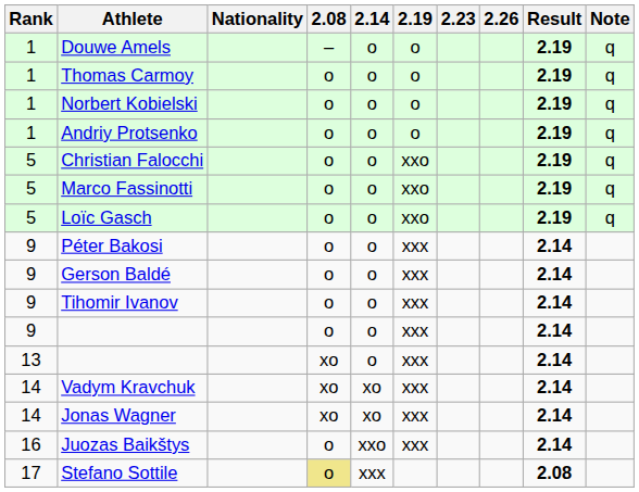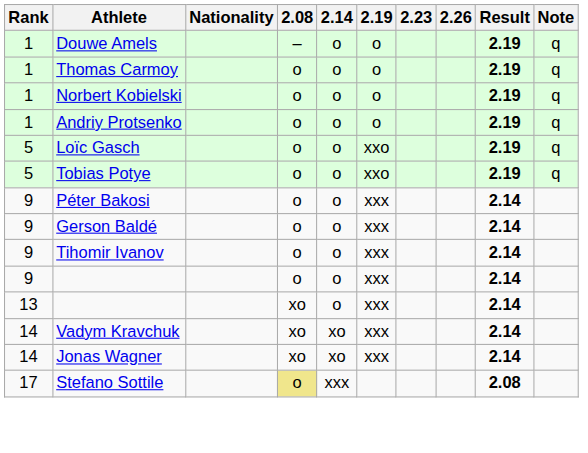 <table class="wikitable sortable" style="text-align:center">
 <tr>
 <th>Rank</th>
 <th>Athlete</th>
 <th>Nationality</th>
 <th>2.08</th>
 <th>2.14</th>
 <th>2.19</th>
 <th>2.23</th>
 <th>2.26</th>
 <th>Result</th>
 <th>Note</th>
 </tr>
 <tr bgcolor="ddffdd">
 <td>1</td>
 <td align="left"><a href='#'>Douwe Amels</a></td>
 <td align="left"></td>
 <td>–</td>
 <td>o</td>
 <td>o</td>
 <td></td>
 <td></td>
 <td><strong>2.19</strong></td>
 <td>q</td>
 </tr>
 <tr bgcolor="ddffdd">
 <td>1</td>
 <td align="left"><a href='#'>Thomas Carmoy</a></td>
 <td align="left"></td>
 <td>o</td>
 <td>o</td>
 <td>o</td>
 <td></td>
 <td></td>
 <td><strong>2.19</strong></td>
 <td>q</td>
 </tr>
 <tr bgcolor="ddffdd">
 <td>1</td>
 <td align="left"><a href='#'>Norbert Kobielski</a></td>
 <td align="left"></td>
 <td>o</td>
 <td>o</td>
 <td>o</td>
 <td></td>
 <td></td>
 <td><strong>2.19</strong></td>
 <td>q</td>
 </tr>
 <tr bgcolor="ddffdd">
 <td>1</td>
 <td align="left"><a href='#'>Andriy Protsenko</a></td>
 <td align="left"></td>
 <td>o</td>
 <td>o</td>
 <td>o</td>
 <td></td>
 <td></td>
 <td><strong>2.19</strong></td>
 <td>q</td>
 </tr>
 <tr bgcolor="ddffdd">
 <td>5</td>
-<td align="left"><a href='#'>Christian Falocchi</a></td>
+<td align="left"><a href='#'>Loïc Gasch</a></td>
 <td align="left"></td>
 <td>o</td>
 <td>o</td>
 <td>xxo</td>
 <td></td>
 <td></td>
 <td><strong>2.19</strong></td>
 <td>q</td>
 </tr>
 <tr bgcolor="ddffdd">
 <td>5</td>
-<td align="left"><a href='#'>Marco Fassinotti</a></td>
-<td align="left"></td>
-<td>o</td>
-<td>o</td>
-<td>xxo</td>
-<td></td>
-<td></td>
-<td><strong>2.19</strong></td>
-<td>q</td>
-</tr>
-<tr bgcolor="ddffdd">
-<td>5</td>
-<td align="left"><a href='#'>Loïc Gasch</a></td>
+<td align="left"><a href='#'>Tobias Potye</a></td>
 <td align="left"></td>
 <td>o</td>
 <td>o</td>
 <td>xxo</td>
 <td></td>
 <td></td>
 <td><strong>2.19</strong></td>
 <td>q</td>
 </tr>
 <tr>
 <td>9</td>
 <td align="left"><a href='#'>Péter Bakosi</a></td>
 <td align="left"></td>
 <td>o</td>
 <td>o</td>
 <td>xxx</td>
 <td></td>
 <td></td>
 <td><strong>2.14</strong></td>
 <td></td>
 </tr>
 <tr>
 <td>9</td>
 <td align="left"><a href='#'>Gerson Baldé</a></td>
 <td align="left"></td>
 <td>o</td>
 <td>o</td>
 <td>xxx</td>
 <td></td>
 <td></td>
 <td><strong>2.14</strong></td>
 <td></td>
 </tr>
 <tr>
 <td>9</td>
 <td align="left"><a href='#'>Tihomir Ivanov</a></td>
 <td align="left"></td>
 <td>o</td>
 <td>o</td>
 <td>xxx</td>
 <td></td>
 <td></td>
 <td><strong>2.14</strong></td>
 <td></td>
 </tr>
 <tr>
 <td>9</td>
 <td align="left"></td>
 <td align="left"></td>
 <td>o</td>
 <td>o</td>
 <td>xxx</td>
 <td></td>
 <td></td>
 <td><strong>2.14</strong></td>
 <td></td>
 </tr>
 <tr>
 <td>13</td>
 <td align="left"></td>
 <td align="left"></td>
 <td>xo</td>
 <td>o</td>
 <td>xxx</td>
 <td></td>
 <td></td>
 <td><strong>2.14</strong></td>
 <td></td>
 </tr>
 <tr>
 <td>14</td>
 <td align="left"><a href='#'>Vadym Kravchuk</a></td>
 <td align="left"></td>
 <td>xo</td>
 <td>xo</td>
 <td>xxx</td>
 <td></td>
 <td></td>
 <td><strong>2.14</strong></td>
 <td></td>
 </tr>
 <tr>
 <td>14</td>
 <td align="left"><a href='#'>Jonas Wagner</a></td>
 <td align="left"></td>
 <td>xo</td>
 <td>xo</td>
 <td>xxx</td>
 <td></td>
 <td></td>
 <td><strong>2.14</strong></td>
 <td></td>
 </tr>
 <tr>
-<td>16</td>
-<td align="left"><a href='#'>Juozas Baikštys</a></td>
-<td align="left"></td>
-<td>o</td>
-<td>xxo</td>
-<td>xxx</td>
-<td></td>
-<td></td>
-<td><strong>2.14</strong></td>
-<td></td>
-</tr>
-<tr>
 <td>17</td>
 <td align="left"><a href='#'>Stefano Sottile</a></td>
 <td align="left"></td>
 <td style="background: khaki;">o</td>
 <td>xxx</td>
 <td></td>
 <td></td>
 <td></td>
 <td><strong>2.08</strong></td>
 <td></td>
 </tr>
 </table>
